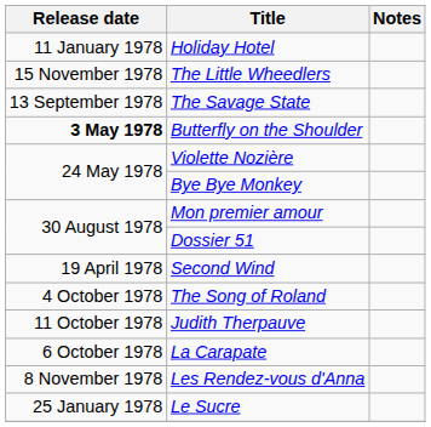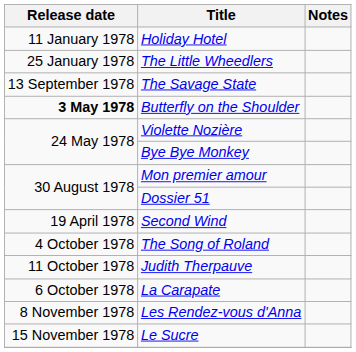 <table class="wikitable sortable">
 <tr>
 <th scope="col">Release date</th>
 <th>Title</th>
 <th>Notes</th>
 </tr>
 <tr>
 <td style="text-align:right;">11 January 1978</td>
 <td><em><a href='#'>Holiday Hotel</a></em></td>
 <td></td>
 </tr>
 <tr>
-<td style="text-align:right;">15 November 1978</td>
+<td style="text-align:right;">25 January 1978</td>
 <td><em><a href='#'>The Little Wheedlers</a></em></td>
 <td></td>
 </tr>
 <tr>
 <td style="text-align:right;">13 September 1978</td>
 <td><em><a href='#'>The Savage State</a></em></td>
 <td></td>
 </tr>
 <tr>
 <td style="text-align:right;"><strong>3 May 1978</strong></td>
 <td><em><a href='#'>Butterfly on the Shoulder</a></em></td>
 <td></td>
 </tr>
 <tr>
 <td style="text-align:right;" rowspan="2">24 May 1978</td>
 <td><em><a href='#'>Violette Nozière</a></em></td>
 <td></td>
 </tr>
 <tr>
 <td><em><a href='#'>Bye Bye Monkey</a></em></td>
 <td></td>
 </tr>
 <tr>
 <td style="text-align:right;" rowspan="2">30 August 1978</td>
 <td><em><a href='#'>Mon premier amour</a></em></td>
 <td></td>
 </tr>
 <tr>
 <td><em><a href='#'>Dossier 51</a></em></td>
 <td></td>
 </tr>
 <tr>
 <td style="text-align:right;">19 April 1978</td>
 <td><em><a href='#'>Second Wind</a></em></td>
 <td></td>
 </tr>
 <tr>
 <td style="text-align:right;">4 October 1978</td>
 <td><em><a href='#'>The Song of Roland</a></em></td>
 <td></td>
 </tr>
 <tr>
 <td style="text-align:right;">11 October 1978</td>
 <td><em><a href='#'>Judith Therpauve</a></em></td>
 <td></td>
 </tr>
 <tr>
 <td style="text-align:right;">6 October 1978</td>
 <td><em><a href='#'>La Carapate</a></em></td>
 <td></td>
 </tr>
 <tr>
 <td style="text-align:right;">8 November 1978</td>
 <td><em><a href='#'>Les Rendez-vous d'Anna</a></em></td>
 <td></td>
 </tr>
 <tr>
-<td style="text-align:right;">25 January 1978</td>
+<td style="text-align:right;">15 November 1978</td>
 <td><em><a href='#'>Le Sucre</a></em></td>
 <td></td>
 </tr>
 <tr>
 </tr>
 </table>
